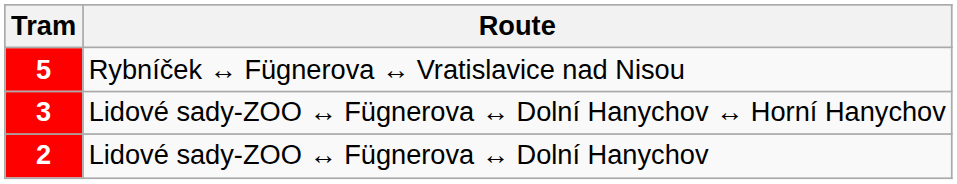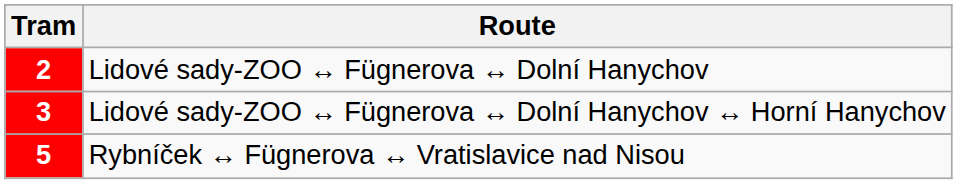 <table class="wikitable">
 <tr>
 <th>Tram</th>
 <th>Route</th>
 </tr>
 <tr>
-<td align="center" style="color: white; background-color: #ff0000"><strong>5</strong></td>
-<td>Rybníček ↔ Fügnerova ↔ Vratislavice nad Nisou</td>
+<td align="center" style="color: white; background-color: #ff0000"><strong>2</strong></td>
+<td>Lidové sady-ZOO ↔ Fügnerova ↔ Dolní Hanychov</td>
 </tr>
 <tr>
 <td align="center" style="color: white; background-color: #ff0000"><strong>3</strong></td>
 <td>Lidové sady-ZOO ↔ Fügnerova ↔ Dolní Hanychov ↔ Horní Hanychov</td>
 </tr>
 <tr>
-<td align="center" style="color: white; background-color: #ff0000"><strong>2</strong></td>
-<td>Lidové sady-ZOO ↔ Fügnerova ↔ Dolní Hanychov</td>
+<td align="center" style="color: white; background-color: #ff0000"><strong>5</strong></td>
+<td>Rybníček ↔ Fügnerova ↔ Vratislavice nad Nisou</td>
 </tr>
 </table>
